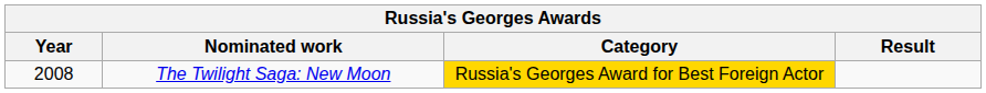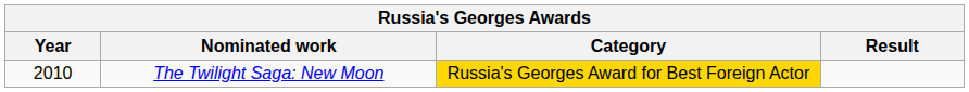 <table width="100%" class="wikitable">
 <tr>
 <th colspan="4" align="center"><strong>Russia's Georges Awards</strong></th>
 </tr>
 <tr>
 <th width="10%">Year</th>
 <th width="35%">Nominated work</th>
 <th width="40%">Category</th>
 <th width="15%">Result</th>
 </tr>
 <tr>
-<td style="text-align:center;">2008</td>
+<td style="text-align:center;">2010</td>
 <td style="text-align:center;"><em><a href='#'>The Twilight Saga: New Moon</a></em></td>
 <td style="background: gold; text-align:center;">Russia's Georges Award for Best Foreign Actor</td>
 <td></td>
 </tr>
 </table>
